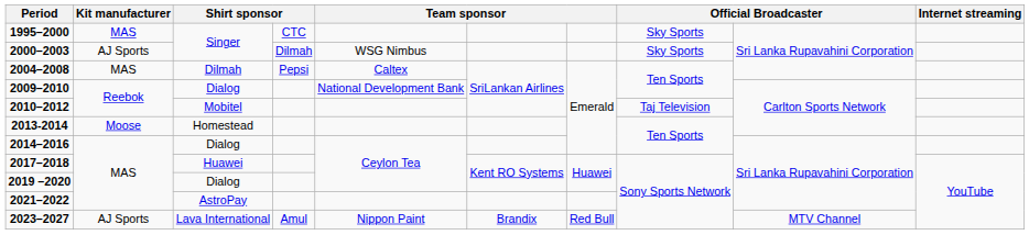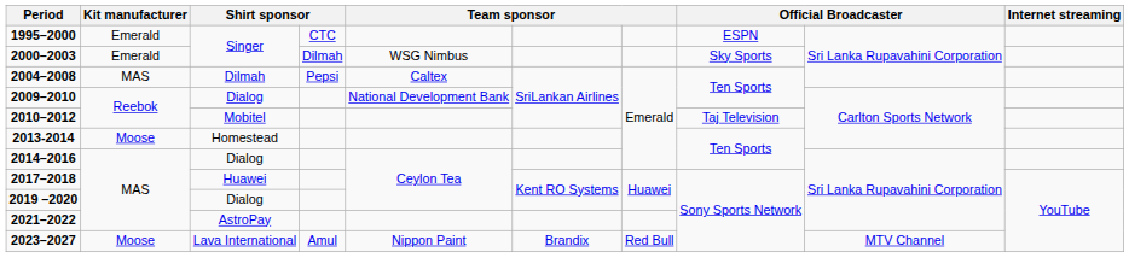 <table class="wikitable" style="text-align:center;margin-left:1em;">
 <tr>
 <th>Period</th>
 <th>Kit manufacturer</th>
 <th colspan="2">Shirt sponsor</th>
 <th colspan="3">Team sponsor</th>
 <th colspan="2">Official Broadcaster</th>
 <th>Internet streaming</th>
 </tr>
 <tr>
 <td><strong>1995–2000</strong></td>
-<td><a href='#'>MAS</a></td>
+<td>Emerald</td>
 <td rowspan=2><a href='#'>Singer</a></td>
 <td><a href='#'>CTC</a></td>
 <td></td>
 <td></td>
 <td></td>
-<td><a href='#'>Sky Sports</a></td>
+<td><a href='#'>ESPN</a></td>
 <td rowspan="3"><a href='#'>Sri Lanka Rupavahini Corporation</a></td>
 <td></td>
 </tr>
 <tr>
 <td><strong>2000–2003</strong></td>
-<td>AJ Sports</td>
+<td>Emerald</td>
 <td><a href='#'>Dilmah</a></td>
 <td>WSG Nimbus</td>
 <td></td>
 <td></td>
 <td><a href='#'>Sky Sports</a></td>
 <td></td>
 </tr>
 <tr>
 <td><strong>2004–2008</strong></td>
 <td>MAS</td>
 <td><a href='#'>Dilmah</a></td>
 <td><a href='#'>Pepsi</a></td>
 <td><a href='#'>Caltex</a></td>
 <td rowspan="3"><a href='#'>SriLankan Airlines</a></td>
 <td rowspan="5">Emerald</td>
 <td rowspan="2"><a href='#'>Ten Sports</a></td>
 <td></td>
 </tr>
 <tr>
 <td><strong>2009–2010</strong></td>
 <td rowspan="2"><a href='#'>Reebok</a></td>
 <td><a href='#'>Dialog</a></td>
 <td></td>
 <td><a href='#'>National Development Bank</a></td>
 <td rowspan="3"><a href='#'>Carlton Sports Network</a></td>
 <td></td>
 </tr>
 <tr>
 <td><strong>2010–2012</strong></td>
 <td><a href='#'>Mobitel</a></td>
 <td></td>
 <td></td>
 <td><a href='#'>Taj Television</a></td>
 <td></td>
 </tr>
 <tr>
 <td><strong>2013-2014</strong></td>
 <td><a href='#'>Moose</a></td>
 <td>Homestead</td>
 <td></td>
 <td></td>
 <td></td>
 <td rowspan="2"><a href='#'>Ten Sports</a></td>
 <td></td>
 </tr>
 <tr>
 <td><strong>2014–2016</strong></td>
 <td rowspan="4">MAS</td>
 <td>Dialog</td>
 <td></td>
 <td rowspan="3"><a href='#'>Ceylon Tea</a></td>
 <td></td>
 <td rowspan="4"><a href='#'>Sri Lanka Rupavahini Corporation</a></td>
 <td></td>
 </tr>
 <tr>
 <td><strong>2017–2018</strong></td>
 <td><a href='#'>Huawei</a></td>
 <td></td>
 <td rowspan="2"><a href='#'>Kent RO Systems</a></td>
 <td rowspan="2"><a href='#'>Huawei</a></td>
 <td rowspan="4"><a href='#'>Sony Sports Network</a></td>
 <td rowspan="4"><a href='#'>YouTube</a></td>
 </tr>
 <tr>
 <td><strong>2019 –2020</strong></td>
 <td>Dialog</td>
 <td></td>
 </tr>
 <tr>
 <td><strong>2021–2022</strong></td>
 <td><a href='#'>AstroPay</a></td>
 <td></td>
 <td></td>
 <td></td>
 <td></td>
 </tr>
 <tr>
 <td><strong>2023–2027</strong></td>
-<td>AJ Sports</td>
+<td><a href='#'>Moose</a></td>
 <td><a href='#'>Lava International</a></td>
 <td><a href='#'>Amul</a></td>
 <td><a href='#'>Nippon Paint</a></td>
 <td><a href='#'>Brandix</a></td>
 <td><a href='#'>Red Bull</a></td>
 <td><a href='#'>MTV Channel</a></td>
 </tr>
 </table>
